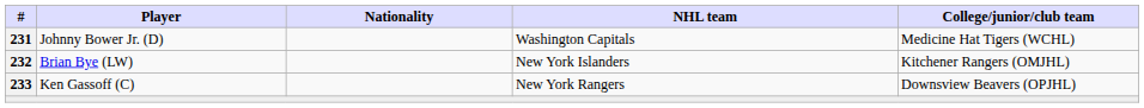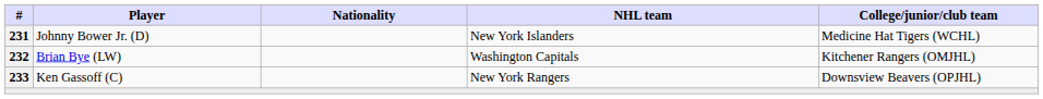 <table class="wikitable" style="width: 100%">
 <tr>
 <th style="background:#ddf; width:2.75%;">#</th>
 <th style="background:#ddf; width:22.0%;">Player</th>
 <th style="background:#ddf; width:20.0%;">Nationality</th>
 <th style="background:#ddf; width:34.0%;">NHL team</th>
 <th style="background:#ddf; width:100.0%;">College/junior/club team</th>
 </tr>
 <tr>
 <th>231</th>
 <td>Johnny Bower Jr. (D)</td>
 <td></td>
-<td>Washington Capitals</td>
+<td>New York Islanders</td>
 <td>Medicine Hat Tigers (WCHL)</td>
 </tr>
 <tr>
 <th>232</th>
 <td><a href='#'>Brian Bye</a> (LW)</td>
 <td></td>
-<td>New York Islanders</td>
+<td>Washington Capitals</td>
 <td>Kitchener Rangers (OMJHL)</td>
 </tr>
 <tr>
 <th>233</th>
 <td>Ken Gassoff (C)</td>
 <td></td>
 <td>New York Rangers</td>
 <td>Downsview Beavers (OPJHL)</td>
 </tr>
 <tr>
 <td style="text-align:center; background:#efefef" colspan="6"></td>
 </tr>
 </table>
